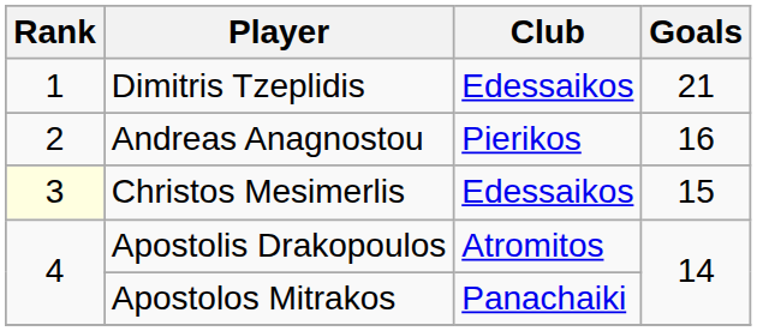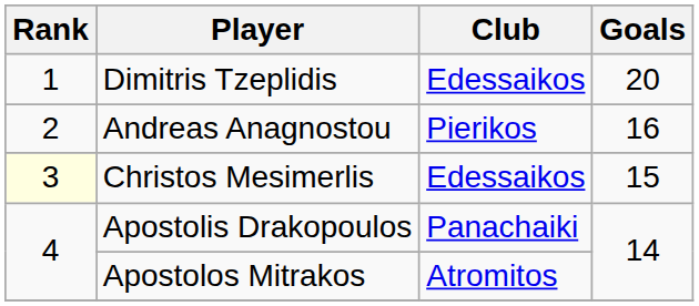 <table class="wikitable" style="text-align:center">
 <tr>
 <th>Rank</th>
 <th>Player</th>
 <th>Club</th>
 <th>Goals</th>
 </tr>
 <tr>
 <td>1</td>
 <td align="left"> Dimitris Tzeplidis</td>
 <td align="left"><a href='#'>Edessaikos</a></td>
-<td>21</td>
+<td>20</td>
 </tr>
 <tr>
 <td>2</td>
 <td align="left"> Andreas Anagnostou</td>
 <td align="left"><a href='#'>Pierikos</a></td>
 <td>16</td>
 </tr>
 <tr>
 <td style="background: lightyellow;">3</td>
 <td align="left"> Christos Mesimerlis</td>
 <td align="left"><a href='#'>Edessaikos</a></td>
 <td>15</td>
 </tr>
 <tr>
 <td rowspan="2">4</td>
 <td align="left"> Apostolis Drakopoulos</td>
-<td align="left"><a href='#'>Atromitos</a></td>
+<td align="left"><a href='#'>Panachaiki</a></td>
 <td rowspan="2">14</td>
 </tr>
 <tr>
 <td align="left"> Apostolos Mitrakos</td>
-<td align="left"><a href='#'>Panachaiki</a></td>
+<td align="left"><a href='#'>Atromitos</a></td>
 </tr>
 <tr>
 </tr>
 </table>
